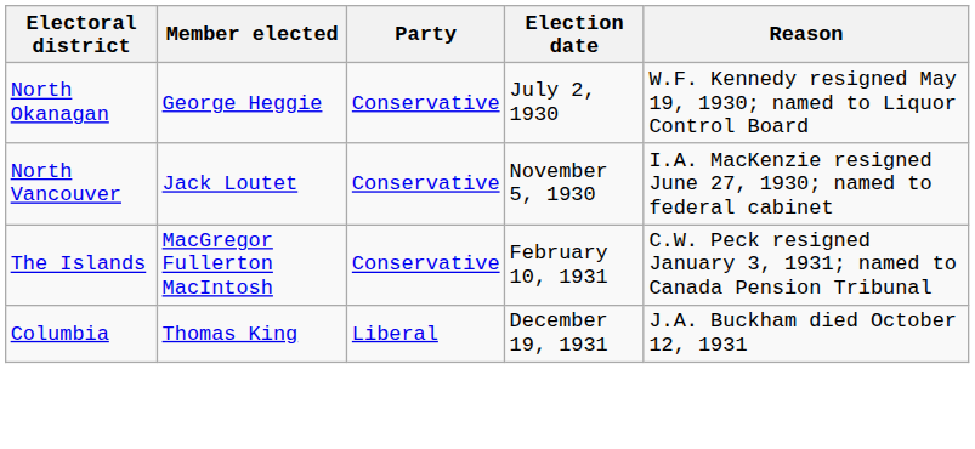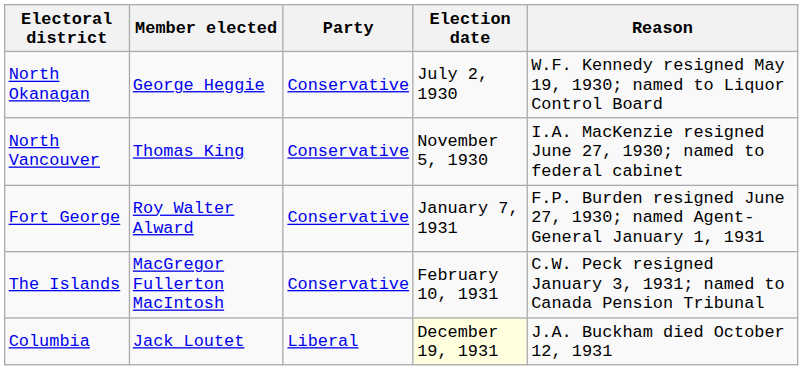 <table class="wikitable sortable">
 <tr>
 <th>Electoral district</th>
 <th>Member elected</th>
 <th>Party</th>
 <th>Election date</th>
 <th>Reason</th>
 </tr>
 <tr>
 <td><a href='#'>North Okanagan</a></td>
 <td><a href='#'>George Heggie</a></td>
 <td><a href='#'>Conservative</a></td>
 <td>July 2, 1930</td>
 <td>W.F. Kennedy resigned May 19, 1930; named to Liquor Control Board</td>
 </tr>
 <tr>
 <td><a href='#'>North Vancouver</a></td>
-<td><a href='#'>Jack Loutet</a></td>
+<td><a href='#'>Thomas King</a></td>
 <td><a href='#'>Conservative</a></td>
 <td>November 5, 1930</td>
 <td>I.A. MacKenzie resigned June 27, 1930; named to federal cabinet</td>
+</tr>
+<tr>
+<td><a href='#'>Fort George</a></td>
+<td><a href='#'>Roy Walter Alward</a></td>
+<td><a href='#'>Conservative</a></td>
+<td>January 7, 1931</td>
+<td>F.P. Burden resigned June 27, 1930; named Agent-General January 1, 1931</td>
 </tr>
 <tr>
 <td><a href='#'>The Islands</a></td>
 <td><a href='#'>MacGregor Fullerton MacIntosh</a></td>
 <td><a href='#'>Conservative</a></td>
 <td>February 10, 1931</td>
 <td>C.W. Peck resigned January 3, 1931; named to Canada Pension Tribunal</td>
 </tr>
 <tr>
 <td><a href='#'>Columbia</a></td>
-<td><a href='#'>Thomas King</a></td>
+<td><a href='#'>Jack Loutet</a></td>
 <td><a href='#'>Liberal</a></td>
-<td>December 19, 1931</td>
+<td style="background: lightyellow;">December 19, 1931</td>
 <td>J.A. Buckham died October 12, 1931</td>
 </tr>
 </table>
